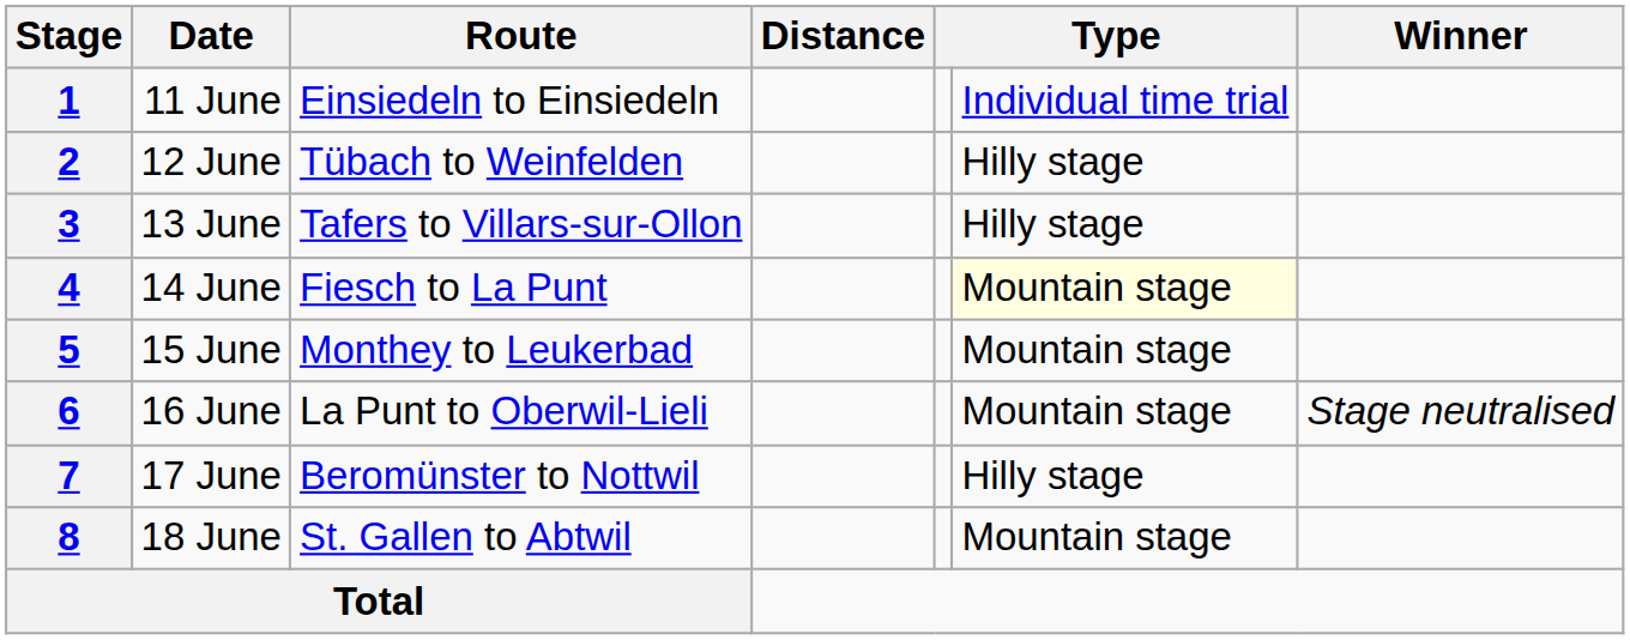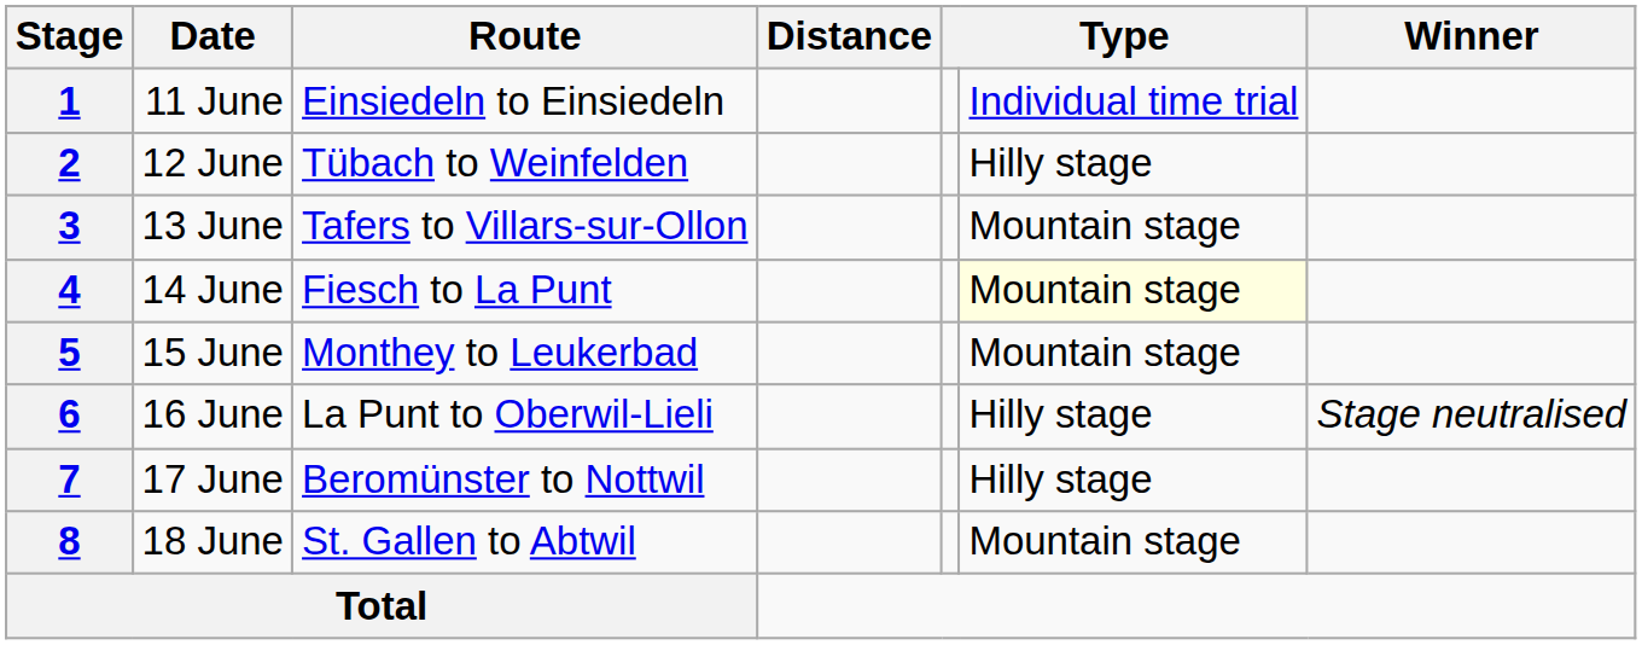 <table class="wikitable">
 <tr>
 <th scope="col">Stage</th>
 <th scope="col">Date</th>
 <th scope="col">Route</th>
 <th scope="col">Distance</th>
 <th scope="col" colspan="2">Type</th>
 <th scope="col">Winner</th>
 </tr>
 <tr>
 <th scope="col"><a href='#'>1</a></th>
 <td style="text-align:right;">11 June</td>
 <td><a href='#'>Einsiedeln</a> to Einsiedeln</td>
 <td align="center"></td>
 <td></td>
 <td><a href='#'>Individual time trial</a></td>
 <td></td>
 </tr>
 <tr>
 <th scope="col"><a href='#'>2</a></th>
 <td style="text-align:right;">12 June</td>
 <td><a href='#'>Tübach</a> to <a href='#'>Weinfelden</a></td>
 <td align="center"></td>
 <td></td>
 <td>Hilly stage</td>
 <td></td>
 </tr>
 <tr>
 <th scope="col"><a href='#'>3</a></th>
 <td style="text-align:right;">13 June</td>
 <td><a href='#'>Tafers</a> to <a href='#'>Villars-sur-Ollon</a></td>
 <td align="center"></td>
 <td></td>
-<td>Hilly stage</td>
+<td>Mountain stage</td>
 <td></td>
 </tr>
 <tr>
 <th scope="col"><a href='#'>4</a></th>
 <td style="text-align:right;">14 June</td>
 <td><a href='#'>Fiesch</a> to <a href='#'>La Punt</a></td>
 <td align="center"></td>
 <td></td>
 <td style="background: lightyellow;">Mountain stage</td>
 <td></td>
 </tr>
 <tr>
 <th scope="col"><a href='#'>5</a></th>
 <td style="text-align:right;">15 June</td>
 <td><a href='#'>Monthey</a> to <a href='#'>Leukerbad</a></td>
 <td align="center"></td>
 <td></td>
 <td>Mountain stage</td>
 <td></td>
 </tr>
 <tr>
 <th scope="col"><a href='#'>6</a></th>
 <td style="text-align:right;">16 June</td>
 <td>La Punt to <a href='#'>Oberwil-Lieli</a></td>
 <td align="center"></td>
 <td></td>
-<td>Mountain stage</td>
+<td>Hilly stage</td>
 <td><em>Stage neutralised</em></td>
 </tr>
 <tr>
 <th scope="col"><a href='#'>7</a></th>
 <td style="text-align:right;">17 June</td>
 <td><a href='#'>Beromünster</a> to <a href='#'>Nottwil</a></td>
 <td align="center"></td>
 <td></td>
 <td>Hilly stage</td>
 <td></td>
 </tr>
 <tr>
 <th scope="col"><a href='#'>8</a></th>
 <td style="text-align:right;">18 June</td>
 <td><a href='#'>St. Gallen</a> to <a href='#'>Abtwil</a></td>
 <td align="center"></td>
 <td></td>
 <td>Mountain stage</td>
 <td></td>
 </tr>
 <tr>
 <th colspan="3">Total</th>
 <td colspan="5" align="center"></td>
 </tr>
 </table>
